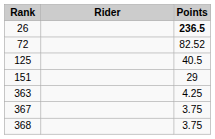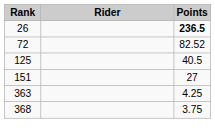 <table class="wikitable alternance" style="text-align:center;">
 <tr>
 <th scope="col" style="background-color:#CCCCCC; width:50px;">Rank</th>
 <th scope="col" style="background-color:#CCCCCC; width:200px;">Rider</th>
 <th scope="col" style="background-color:#CCCCCC; width:50px;">Points</th>
 </tr>
 <tr>
 <td>26</td>
 <td align=left></td>
 <td><strong>236.5</strong></td>
 </tr>
 <tr>
 <td>72</td>
 <td align=left></td>
 <td>82.52</td>
 </tr>
 <tr>
 <td>125</td>
 <td align=left></td>
 <td>40.5</td>
 </tr>
 <tr>
 <td>151</td>
 <td align=left></td>
-<td>29</td>
+<td>27</td>
 </tr>
 <tr>
 <td>363</td>
 <td align=left></td>
 <td>4.25</td>
 </tr>
 <tr>
-<td>367</td>
-<td align=left></td>
-<td>3.75</td>
-</tr>
-<tr>
 <td>368</td>
 <td align=left></td>
 <td>3.75</td>
 </tr>
 </table>
